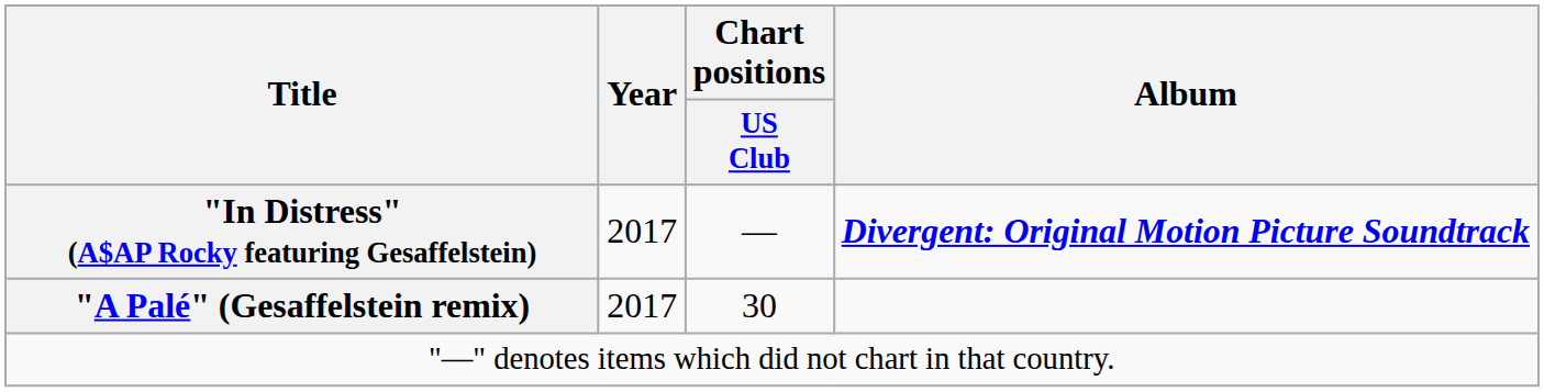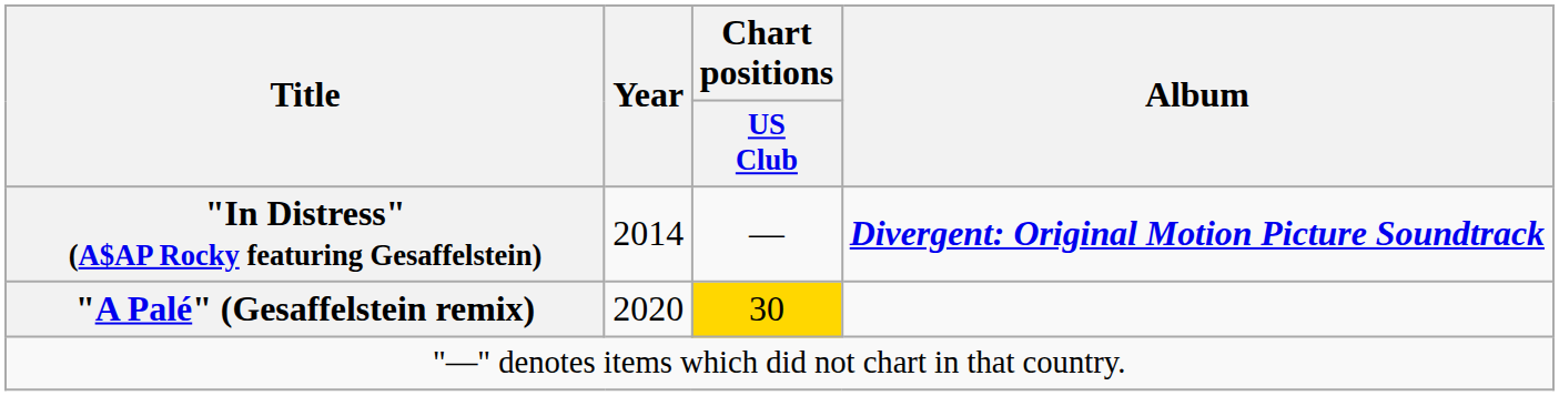 <table class="wikitable plainrowheaders" style="text-align:center">
 <tr>
 <th scope="col" style="width:16.5em;" rowspan="2">Title</th>
 <th scope="col" rowspan="2">Year</th>
 <th>Chart positions</th>
 <th scope="col"rowspan="2">Album</th>
 </tr>
 <tr>
 <th style="width:30px; font-size:smaller;"><a href='#'>US<br>Club</a><br></th>
 </tr>
 <tr>
 <th scope="row">"In Distress"<br><small>(<a href='#'>A$AP Rocky</a> featuring Gesaffelstein)</small></th>
-<td>2017</td>
+<td>2014</td>
 <td>—</td>
 <td><strong><em><a href='#'>Divergent: Original Motion Picture Soundtrack</a></em></strong></td>
 </tr>
 <tr>
 <th scope="row">"<a href='#'>A Palé</a>" (Gesaffelstein remix)<br></th>
-<td>2017</td>
-<td>30</td>
+<td>2020</td>
+<td style="background: gold;">30</td>
 <td></td>
 </tr>
 <tr>
 <td colspan="4" style="font-size:90%;">"—" denotes items which did not chart in that country.</td>
 </tr>
 </table>
